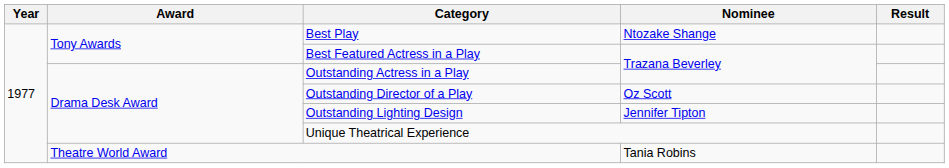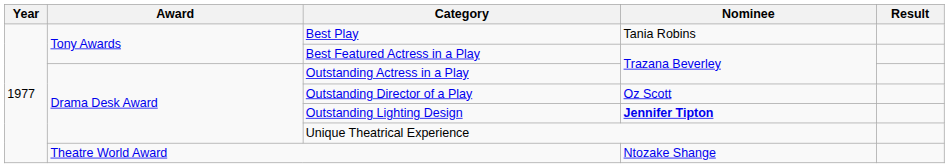 <table class="wikitable">
 <tr>
 <th scope="col" style="width:3em;">Year</th>
 <th scope="col" style="width:20em;">Award</th>
 <th scope="col" style="width:25em;">Category</th>
 <th scope="col" style="width:20em;">Nominee</th>
 <th scope="col" style="width:5em;">Result</th>
 </tr>
 <tr>
 <td rowspan="7">1977</td>
 <td rowspan="2"><a href='#'>Tony Awards</a></td>
 <td><a href='#'>Best Play</a></td>
-<td><a href='#'>Ntozake Shange</a></td>
+<td>Tania Robins</td>
 <td></td>
 </tr>
 <tr>
 <td><a href='#'>Best Featured Actress in a Play</a></td>
 <td rowspan="2"><a href='#'>Trazana Beverley</a></td>
 <td></td>
 </tr>
 <tr>
 <td rowspan="4"><a href='#'>Drama Desk Award</a></td>
 <td><a href='#'>Outstanding Actress in a Play</a></td>
 <td></td>
 </tr>
 <tr>
 <td><a href='#'>Outstanding Director of a Play</a></td>
 <td><a href='#'>Oz Scott</a></td>
 <td></td>
 </tr>
 <tr>
 <td><a href='#'>Outstanding Lighting Design</a></td>
-<td><a href='#'>Jennifer Tipton</a></td>
+<td><strong><a href='#'>Jennifer Tipton</a></strong></td>
 <td></td>
 </tr>
 <tr>
 <td colspan="2">Unique Theatrical Experience</td>
 <td></td>
 </tr>
 <tr>
 <td colspan="2"><a href='#'>Theatre World Award</a></td>
-<td>Tania Robins</td>
+<td><a href='#'>Ntozake Shange</a></td>
 <td></td>
 </tr>
 </table>
